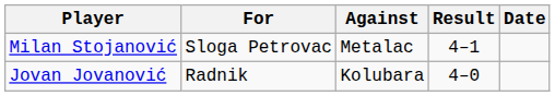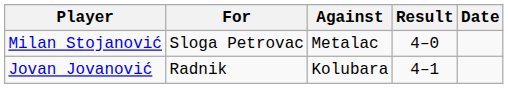 <table class="wikitable" margin-top:0.2em;">
 <tr>
 <th>Player</th>
 <th>For</th>
 <th>Against</th>
 <th style="text-align:center;">Result</th>
 <th>Date</th>
 </tr>
 <tr>
 <td> <a href='#'>Milan Stojanović</a></td>
 <td>Sloga Petrovac</td>
 <td>Metalac</td>
-<td style="text-align:center">4–1</td>
+<td style="text-align:center">4–0</td>
 <td></td>
 </tr>
 <tr>
 <td> <a href='#'>Jovan Jovanović</a></td>
 <td>Radnik</td>
 <td>Kolubara</td>
-<td style="text-align:center">4–0</td>
+<td style="text-align:center">4–1</td>
 <td></td>
 </tr>
 </table>
